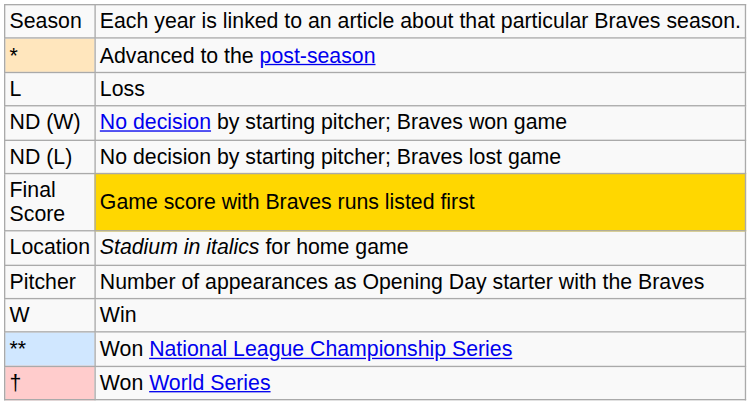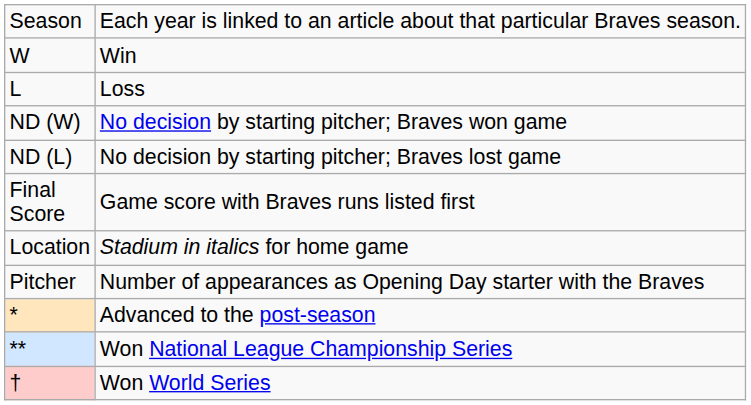 <table class="wikitable" style="font-size:100%;">
 <tr>
 <td>Season</td>
 <td>Each year is linked to an article about that particular Braves season.</td>
 </tr>
 <tr>
-<td style="background-color: #FFE6BD">*</td>
-<td>Advanced to the <a href='#'>post-season</a></td>
+<td>W</td>
+<td>Win</td>
 </tr>
 <tr>
 <td>L</td>
 <td>Loss</td>
 </tr>
 <tr>
 <td>ND (W)</td>
 <td><a href='#'>No decision</a> by starting pitcher; Braves won game</td>
 </tr>
 <tr>
 <td>ND (L)</td>
 <td>No decision by starting pitcher; Braves lost game</td>
 </tr>
 <tr>
 <td>Final<br>Score</td>
-<td style="background: gold;">Game score with Braves runs listed first</td>
+<td>Game score with Braves runs listed first</td>
 </tr>
 <tr>
 <td>Location</td>
 <td><em>Stadium in italics</em> for home game</td>
 </tr>
 <tr>
 <td>Pitcher </td>
 <td>Number of appearances as Opening Day starter with the Braves</td>
 </tr>
 <tr>
-<td>W</td>
-<td>Win</td>
+<td style="background-color: #FFE6BD">*</td>
+<td>Advanced to the <a href='#'>post-season</a></td>
 </tr>
 <tr>
 <td style="background-color: #D0E7FF">**</td>
 <td>Won <a href='#'>National League Championship Series</a></td>
 </tr>
 <tr>
 <td style="background-color: #FFCCCC">†</td>
 <td>Won <a href='#'>World Series</a></td>
 </tr>
 </table>
